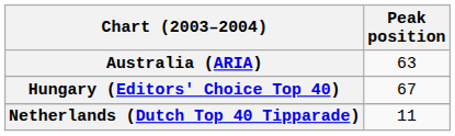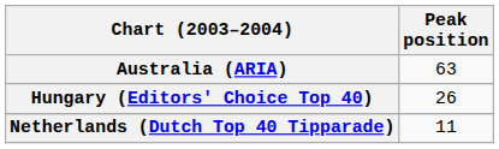 <table class="wikitable sortable plainrowheaders" style="text-align:center">
 <tr>
 <th scope="col">Chart (2003–2004)</th>
 <th scope="col">Peak<br>position</th>
 </tr>
 <tr>
 <th scope="row">Australia (<a href='#'>ARIA</a>)</th>
 <td>63</td>
 </tr>
 <tr>
 </tr>
 <tr>
 </tr>
 <tr>
 <th scope="row">Hungary (<a href='#'>Editors' Choice Top 40</a>)</th>
-<td>67</td>
+<td>26</td>
 </tr>
 <tr>
 </tr>
 <tr>
 <th scope="row">Netherlands (<a href='#'>Dutch Top 40 Tipparade</a>)</th>
 <td>11</td>
 </tr>
 <tr>
 </tr>
 <tr>
 </tr>
 <tr>
 </tr>
 <tr>
 </tr>
 <tr>
 </tr>
 </table>
